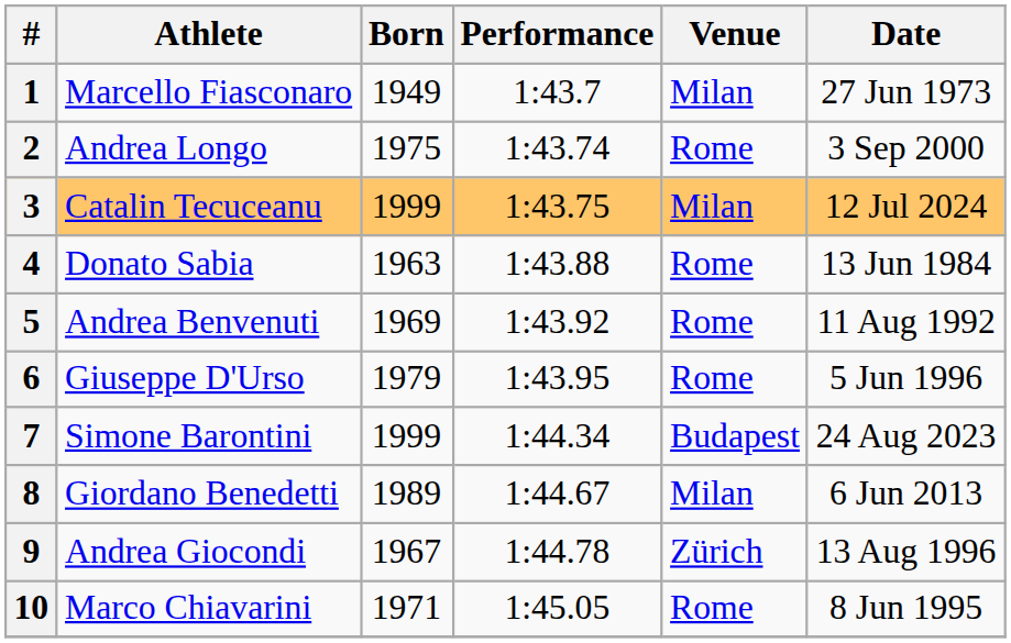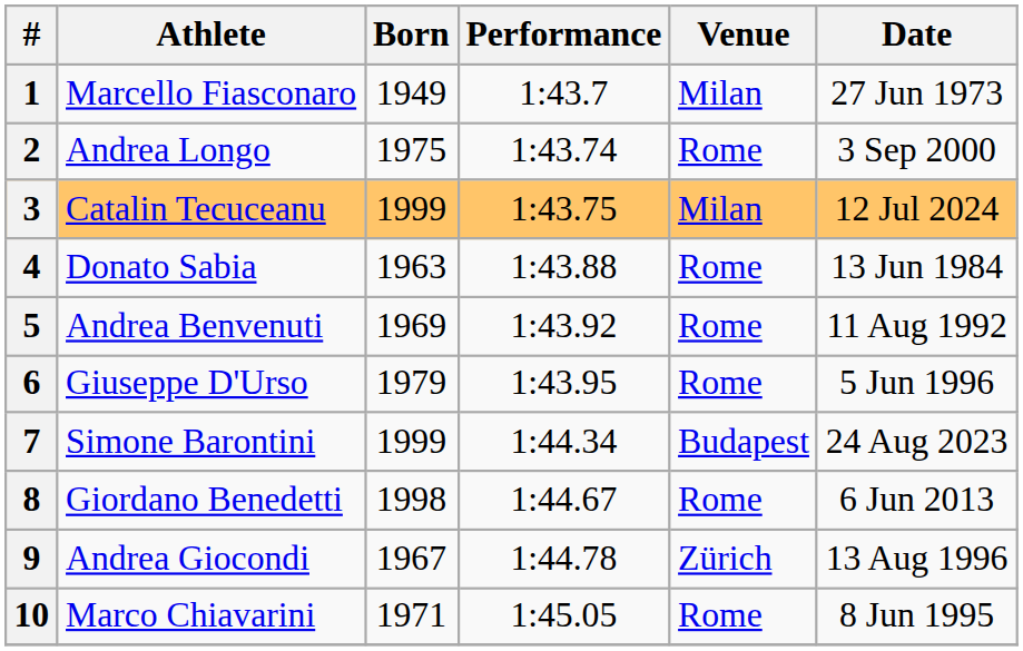 <table class="wikitable" style="font-size:90%; text-align:center;">
 <tr>
 <th>#</th>
 <th>Athlete</th>
 <th>Born</th>
 <th>Performance</th>
 <th>Venue</th>
 <th>Date</th>
 </tr>
 <tr>
 <th>1</th>
 <td align=left><a href='#'>Marcello Fiasconaro</a></td>
 <td>1949</td>
 <td>1:43.7</td>
 <td align=left> <a href='#'>Milan</a></td>
 <td>27 Jun 1973</td>
 </tr>
 <tr>
 <th>2</th>
 <td align=left><a href='#'>Andrea Longo</a></td>
 <td>1975</td>
 <td>1:43.74</td>
 <td align=left> <a href='#'>Rome</a></td>
 <td>3 Sep 2000</td>
 </tr>
 <tr bgcolor=ffc569>
 <th>3</th>
 <td align=left><a href='#'>Catalin Tecuceanu</a></td>
 <td>1999</td>
 <td>1:43.75</td>
 <td align=left> <a href='#'>Milan</a></td>
 <td>12 Jul 2024</td>
 </tr>
 <tr>
 <th>4</th>
 <td align=left><a href='#'>Donato Sabia</a></td>
 <td>1963</td>
 <td>1:43.88</td>
 <td align=left> <a href='#'>Rome</a></td>
 <td>13 Jun 1984</td>
 </tr>
 <tr>
 <th>5</th>
 <td align=left><a href='#'>Andrea Benvenuti</a></td>
 <td>1969</td>
 <td>1:43.92</td>
 <td align=left> <a href='#'>Rome</a></td>
 <td>11 Aug 1992</td>
 </tr>
 <tr>
 <th>6</th>
 <td align=left><a href='#'>Giuseppe D'Urso</a></td>
 <td>1979</td>
 <td>1:43.95</td>
 <td align=left> <a href='#'>Rome</a></td>
 <td>5 Jun 1996</td>
 </tr>
 <tr>
 <th>7</th>
 <td align=left><a href='#'>Simone Barontini</a></td>
 <td>1999</td>
 <td>1:44.34</td>
 <td align=left> <a href='#'>Budapest</a></td>
 <td>24 Aug 2023</td>
 </tr>
 <tr>
 <th>8</th>
 <td align=left><a href='#'>Giordano Benedetti</a></td>
-<td>1989</td>
+<td>1998</td>
 <td>1:44.67</td>
-<td align=left> <a href='#'>Milan</a></td>
+<td align=left> <a href='#'>Rome</a></td>
 <td>6 Jun 2013</td>
 </tr>
 <tr>
 <th>9</th>
 <td align=left><a href='#'>Andrea Giocondi</a></td>
 <td>1967</td>
 <td>1:44.78</td>
 <td align=left> <a href='#'>Zürich</a></td>
 <td>13 Aug 1996</td>
 </tr>
 <tr>
 <th>10</th>
 <td align=left><a href='#'>Marco Chiavarini</a></td>
 <td>1971</td>
 <td>1:45.05</td>
 <td align=left> <a href='#'>Rome</a></td>
 <td>8 Jun 1995</td>
 </tr>
 <tr>
 </tr>
 </table>
